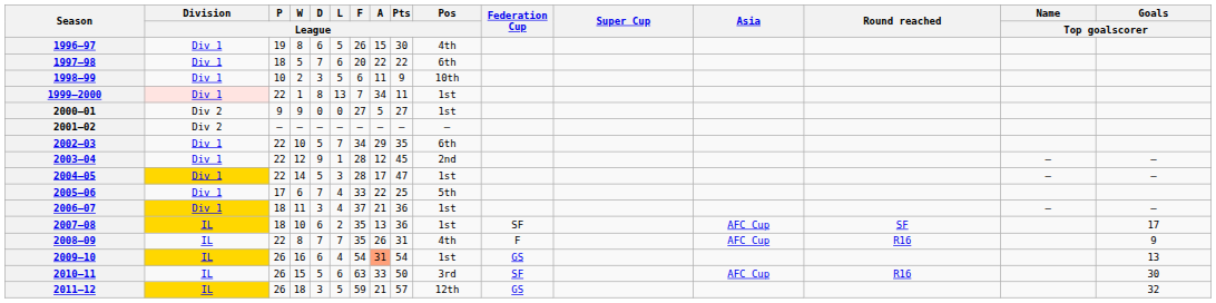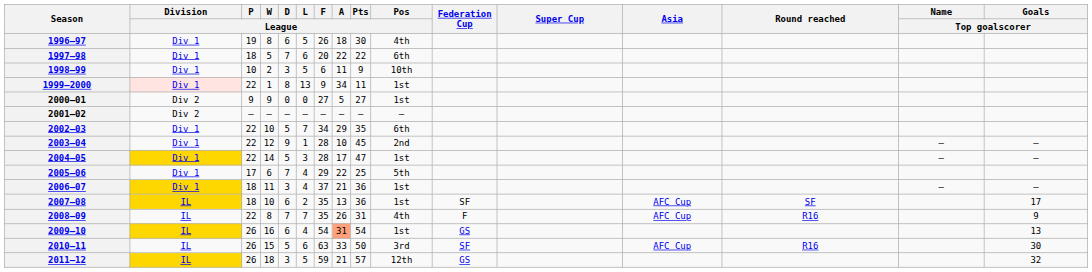 <table class="wikitable sortable" style="text-align: center">
 <tr>
 <th scope="col" rowspan="2" scope="col">Season</th>
 <th scope="col">Division</th>
 <th width="20" scope="col">P</th>
 <th width="20" scope="col">W</th>
 <th width="20" scope="col">D</th>
 <th width="20" scope="col">L</th>
 <th width="20" scope="col">F</th>
 <th width="20" scope="col">A</th>
 <th width="20" scope="col">Pts</th>
 <th scope="col">Pos</th>
 <th rowspan="2" width=6% scope="col" class="unsortable"><a href='#'>Federation Cup</a></th>
 <th rowspan="2" scope="col"><a href='#'>Super Cup</a></th>
 <th rowspan="2" scope="col"><a href='#'>Asia</a></th>
 <th rowspan="2" scope="col">Round reached</th>
 <th scope="col">Name</th>
 <th scope="col">Goals</th>
 </tr>
 <tr class="unsortable">
 <th colspan="9" scope="col">League</th>
 <th colspan="2" scope="col">Top goalscorer</th>
 </tr>
 <tr>
 <th scope="row"><a href='#'>1996–97</a></th>
 <td><a href='#'>Div 1</a></td>
 <td>19</td>
 <td>8</td>
 <td>6</td>
 <td>5</td>
 <td>26</td>
-<td>15</td>
+<td>18</td>
 <td>30</td>
 <td>4th</td>
 <td></td>
 <td></td>
 <td></td>
 <td></td>
 <td></td>
 <td></td>
 </tr>
 <tr>
 <th scope="row"><a href='#'>1997–98</a></th>
 <td><a href='#'>Div 1</a></td>
 <td>18</td>
 <td>5</td>
 <td>7</td>
 <td>6</td>
 <td>20</td>
 <td>22</td>
 <td>22</td>
 <td>6th</td>
 <td></td>
 <td></td>
 <td></td>
 <td></td>
 <td></td>
 <td></td>
 </tr>
 <tr>
 <th scope="row"><a href='#'>1998–99</a></th>
 <td><a href='#'>Div 1</a></td>
 <td>10</td>
 <td>2</td>
 <td>3</td>
 <td>5</td>
 <td>6</td>
 <td>11</td>
 <td>9</td>
 <td>10th</td>
 <td></td>
 <td></td>
 <td></td>
 <td></td>
 <td></td>
 <td></td>
 </tr>
 <tr>
 <th scope="row"><a href='#'>1999–2000</a></th>
 <td bgcolor=#FFE4E1><a href='#'>Div 1</a></td>
 <td>22</td>
 <td>1</td>
 <td>8</td>
 <td>13</td>
-<td>7</td>
+<td>9</td>
 <td>34</td>
 <td>11</td>
 <td>1st</td>
 <td></td>
 <td></td>
 <td></td>
 <td></td>
 <td></td>
 <td></td>
 </tr>
 <tr>
 <th scope="row">2000–01</th>
 <td>Div 2</td>
 <td>9</td>
 <td>9</td>
 <td>0</td>
 <td>0</td>
 <td>27</td>
 <td>5</td>
 <td>27</td>
 <td>1st</td>
 <td></td>
 <td></td>
 <td></td>
 <td></td>
 <td></td>
 <td></td>
 </tr>
 <tr>
 <th scope="row">2001–02</th>
 <td>Div 2</td>
 <td>—</td>
 <td>—</td>
 <td>—</td>
 <td>—</td>
 <td>—</td>
 <td>—</td>
 <td>—</td>
 <td>—</td>
 <td></td>
 <td></td>
 <td></td>
 <td></td>
 <td></td>
 <td></td>
 </tr>
 <tr>
 <th scope="row"><a href='#'>2002–03</a></th>
 <td><a href='#'>Div 1</a></td>
 <td>22</td>
 <td>10</td>
 <td>5</td>
 <td>7</td>
 <td>34</td>
 <td>29</td>
 <td>35</td>
 <td>6th</td>
 <td></td>
 <td></td>
 <td></td>
 <td></td>
 <td></td>
 <td></td>
 </tr>
 <tr>
 <th scope="row"><a href='#'>2003–04</a></th>
 <td><a href='#'>Div 1</a></td>
 <td>22</td>
 <td>12</td>
 <td>9</td>
 <td>1</td>
 <td>28</td>
-<td>12</td>
+<td>10</td>
 <td>45</td>
 <td>2nd</td>
 <td></td>
 <td></td>
 <td></td>
 <td></td>
 <td>—</td>
 <td>—</td>
 </tr>
 <tr>
 <th scope="row"><a href='#'>2004–05</a></th>
 <td bgcolor=gold><a href='#'>Div 1</a></td>
 <td>22</td>
 <td>14</td>
 <td>5</td>
 <td>3</td>
 <td>28</td>
 <td>17</td>
 <td>47</td>
 <td>1st</td>
 <td></td>
 <td></td>
 <td></td>
 <td></td>
 <td>—</td>
 <td>—</td>
 </tr>
 <tr>
 <th scope="row"><a href='#'>2005–06</a></th>
 <td><a href='#'>Div 1</a></td>
 <td>17</td>
 <td>6</td>
 <td>7</td>
 <td>4</td>
-<td>33</td>
+<td>29</td>
 <td>22</td>
 <td>25</td>
 <td>5th</td>
 <td></td>
 <td></td>
 <td></td>
 <td></td>
 <td></td>
 <td></td>
 </tr>
 <tr>
 <th scope="row"><a href='#'>2006–07</a></th>
 <td bgcolor=gold><a href='#'>Div 1</a></td>
 <td>18</td>
 <td>11</td>
 <td>3</td>
 <td>4</td>
 <td>37</td>
 <td>21</td>
 <td>36</td>
 <td>1st</td>
 <td></td>
 <td></td>
 <td></td>
 <td></td>
 <td>—</td>
 <td>—</td>
 </tr>
 <tr>
 <th scope="row"><a href='#'>2007–08</a></th>
 <td bgcolor=gold><a href='#'>IL</a></td>
 <td>18</td>
 <td>10</td>
 <td>6</td>
 <td>2</td>
 <td>35</td>
 <td>13</td>
 <td>36</td>
 <td>1st</td>
 <td align=centre>SF</td>
 <td></td>
 <td><a href='#'>AFC Cup</a></td>
 <td><a href='#'>SF</a></td>
 <td align=left> </td>
 <td>17</td>
 </tr>
 <tr>
 <th scope="row"><a href='#'>2008–09</a></th>
 <td><a href='#'>IL</a></td>
 <td>22</td>
 <td>8</td>
 <td>7</td>
 <td>7</td>
 <td>35</td>
 <td>26</td>
 <td>31</td>
 <td>4th</td>
 <td>F</td>
 <td></td>
 <td><a href='#'>AFC Cup</a></td>
 <td><a href='#'>R16</a></td>
 <td align=left> </td>
 <td>9</td>
 </tr>
 <tr>
 <th scope="row"><a href='#'>2009–10</a></th>
 <td bgcolor=gold><a href='#'>IL</a></td>
 <td>26</td>
 <td>16</td>
 <td>6</td>
 <td>4</td>
 <td>54</td>
 <td style="background: lightsalmon;">31</td>
 <td>54</td>
 <td>1st</td>
 <td align=centre><a href='#'>GS</a></td>
 <td></td>
 <td></td>
 <td></td>
 <td align=left> </td>
 <td>13</td>
 </tr>
 <tr>
 <th scope="row"><a href='#'>2010–11</a></th>
 <td><a href='#'>IL</a></td>
 <td>26</td>
 <td>15</td>
 <td>5</td>
 <td>6</td>
 <td>63</td>
 <td>33</td>
 <td>50</td>
 <td>3rd</td>
 <td align=centre><a href='#'>SF</a></td>
 <td></td>
 <td><a href='#'>AFC Cup</a></td>
 <td><a href='#'>R16</a></td>
 <td align=left> </td>
 <td>30</td>
 </tr>
 <tr>
 <th scope="row"><a href='#'>2011–12</a></th>
 <td bgcolor=gold><a href='#'>IL</a></td>
 <td>26</td>
 <td>18</td>
 <td>3</td>
 <td>5</td>
 <td>59</td>
 <td>21</td>
 <td>57</td>
 <td>12th</td>
 <td align=centre><a href='#'>GS</a></td>
 <td></td>
 <td></td>
 <td></td>
 <td align=left> </td>
 <td>32</td>
 </tr>
 </table>
